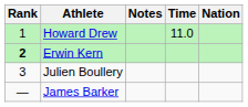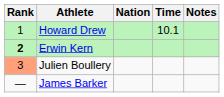 <table class="wikitable sortable" style="text-align:center">
 <tr>
 <th>Rank</th>
 <th>Athlete</th>
+<th>Nation</th>
+<th>Time</th>
 <th>Notes</th>
-<th>Time</th>
-<th>Nation</th>
 </tr>
 <tr style="background:#bbf3bb;">
 <td>1</td>
 <td align=left><a href='#'>Howard Drew</a></td>
+<td align=left></td>
+<td>10.1</td>
 <td></td>
-<td>11.0</td>
-<td align=left></td>
 </tr>
 <tr style="background:#bbf3bb;">
 <td><strong>2</strong></td>
 <td align=left><a href='#'>Erwin Kern</a></td>
+<td align=left></td>
 <td></td>
 <td></td>
-<td align=left></td>
 </tr>
 <tr>
-<td>3</td>
+<td style="background: lightsalmon;">3</td>
 <td align=left>Julien Boullery</td>
+<td align=left></td>
 <td></td>
 <td></td>
-<td align=left></td>
 </tr>
 <tr>
 <td>—</td>
 <td align=left><a href='#'>James Barker</a></td>
+<td align=left></td>
 <td></td>
 <td></td>
-<td align=left></td>
 </tr>
 </table>
